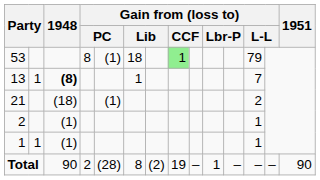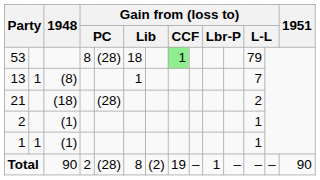 <table class="wikitable" style="text-align:right">
 <tr>
 <th rowspan="2" colspan="2">Party</th>
 <th rowspan="2" style="width:1em;">1948</th>
 <th colspan="10">Gain from (loss to)</th>
 <th rowspan="2" style="width:1em;">1951</th>
 </tr>
 <tr>
 <th colspan="2">PC</th>
 <th colspan="2">Lib</th>
 <th colspan="2">CCF</th>
 <th colspan="2">Lbr-P</th>
 <th colspan="2">L-L</th>
 </tr>
 <tr>
 <td>53</td>
 <td></td>
 <td></td>
 <td>8</td>
-<td>(1)</td>
+<td>(28)</td>
 <td>18</td>
 <td></td>
 <td style="background: lightgreen;">1</td>
 <td></td>
 <td></td>
 <td></td>
 <td>79</td>
 </tr>
 <tr>
 <td>13</td>
 <td>1</td>
-<td><strong>(8)</strong></td>
+<td>(8)</td>
 <td></td>
 <td></td>
 <td>1</td>
 <td></td>
 <td></td>
 <td></td>
 <td></td>
 <td></td>
 <td>7</td>
 </tr>
 <tr>
 <td>21</td>
 <td></td>
 <td>(18)</td>
 <td></td>
-<td>(1)</td>
+<td>(28)</td>
 <td></td>
 <td></td>
 <td></td>
 <td></td>
 <td></td>
 <td></td>
 <td>2</td>
 </tr>
 <tr>
 <td>2</td>
 <td></td>
 <td>(1)</td>
 <td></td>
 <td></td>
 <td></td>
 <td></td>
 <td></td>
 <td></td>
 <td></td>
 <td></td>
 <td>1</td>
 </tr>
 <tr>
 <td>1</td>
 <td>1</td>
 <td>(1)</td>
 <td></td>
 <td></td>
 <td></td>
 <td></td>
 <td></td>
 <td></td>
 <td></td>
 <td></td>
 <td>1</td>
 </tr>
 <tr>
 <td colspan="2" style="text-align:left;"><strong>Total</strong></td>
 <td>90</td>
 <td>2</td>
 <td>(28)</td>
 <td>8</td>
 <td>(2)</td>
 <td>19</td>
 <td>–</td>
 <td>1</td>
 <td>–</td>
 <td>–</td>
 <td>–</td>
 <td>90</td>
 </tr>
 </table>
